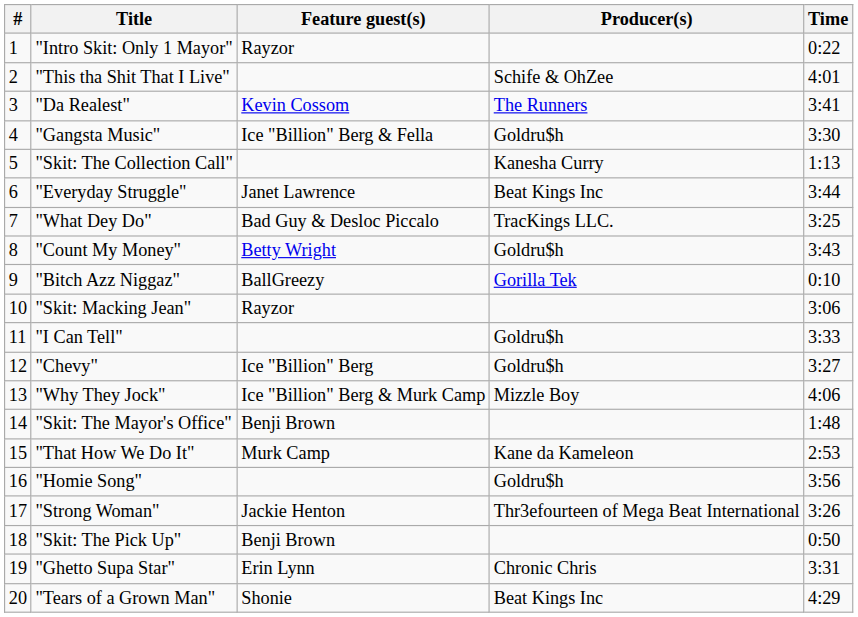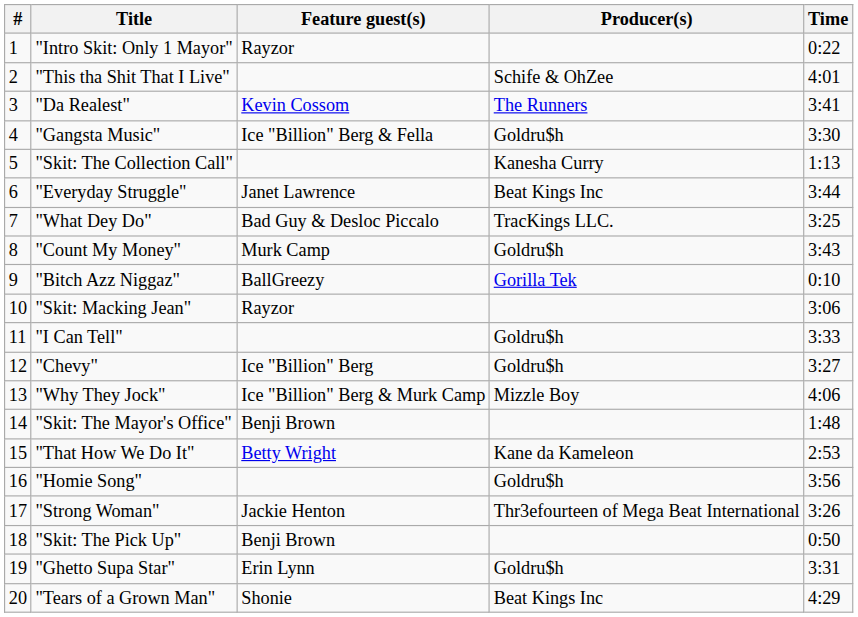 <table class="wikitable">
 <tr>
 <th style="text-align:center;">#</th>
 <th style="text-align:center;">Title</th>
 <th style="text-align:center;">Feature guest(s)</th>
 <th style="text-align:center;">Producer(s)</th>
 <th style="text-align:center;">Time</th>
 </tr>
 <tr>
 <td>1</td>
 <td>"Intro Skit: Only 1 Mayor"</td>
 <td>Rayzor</td>
 <td></td>
 <td>0:22</td>
 </tr>
 <tr>
 <td>2</td>
 <td>"This tha Shit That I Live"</td>
 <td></td>
 <td>Schife & OhZee</td>
 <td>4:01</td>
 </tr>
 <tr>
 <td>3</td>
 <td>"Da Realest"</td>
 <td><a href='#'>Kevin Cossom</a></td>
 <td><a href='#'>The Runners</a></td>
 <td>3:41</td>
 </tr>
 <tr>
 <td>4</td>
 <td>"Gangsta Music"</td>
 <td>Ice "Billion" Berg & Fella</td>
 <td>Goldru$h</td>
 <td>3:30</td>
 </tr>
 <tr>
 <td>5</td>
 <td>"Skit: The Collection Call"</td>
 <td></td>
 <td>Kanesha Curry</td>
 <td>1:13</td>
 </tr>
 <tr>
 <td>6</td>
 <td>"Everyday Struggle"</td>
 <td>Janet Lawrence</td>
 <td>Beat Kings Inc</td>
 <td>3:44</td>
 </tr>
 <tr>
 <td>7</td>
 <td>"What Dey Do"</td>
 <td>Bad Guy & Desloc Piccalo</td>
 <td>TracKings LLC.</td>
 <td>3:25</td>
 </tr>
 <tr>
 <td>8</td>
 <td>"Count My Money"</td>
-<td><a href='#'>Betty Wright</a></td>
+<td>Murk Camp</td>
 <td>Goldru$h</td>
 <td>3:43</td>
 </tr>
 <tr>
 <td>9</td>
 <td>"Bitch Azz Niggaz"</td>
 <td>BallGreezy</td>
 <td><a href='#'>Gorilla Tek</a></td>
 <td>0:10</td>
 </tr>
 <tr>
 <td>10</td>
 <td>"Skit: Macking Jean"</td>
 <td>Rayzor</td>
 <td></td>
 <td>3:06</td>
 </tr>
 <tr>
 <td>11</td>
 <td>"I Can Tell"</td>
 <td></td>
 <td>Goldru$h</td>
 <td>3:33</td>
 </tr>
 <tr>
 <td>12</td>
 <td>"Chevy"</td>
 <td>Ice "Billion" Berg</td>
 <td>Goldru$h</td>
 <td>3:27</td>
 </tr>
 <tr>
 <td>13</td>
 <td>"Why They Jock"</td>
 <td>Ice "Billion" Berg & Murk Camp</td>
 <td>Mizzle Boy</td>
 <td>4:06</td>
 </tr>
 <tr>
 <td>14</td>
 <td>"Skit: The Mayor's Office"</td>
 <td>Benji Brown</td>
 <td></td>
 <td>1:48</td>
 </tr>
 <tr>
 <td>15</td>
 <td>"That How We Do It"</td>
-<td>Murk Camp</td>
+<td><a href='#'>Betty Wright</a></td>
 <td>Kane da Kameleon</td>
 <td>2:53</td>
 </tr>
 <tr>
 <td>16</td>
 <td>"Homie Song"</td>
 <td></td>
 <td>Goldru$h</td>
 <td>3:56</td>
 </tr>
 <tr>
 <td>17</td>
 <td>"Strong Woman"</td>
 <td>Jackie Henton</td>
 <td>Thr3efourteen of Mega Beat International</td>
 <td>3:26</td>
 </tr>
 <tr>
 <td>18</td>
 <td>"Skit: The Pick Up"</td>
 <td>Benji Brown</td>
 <td></td>
 <td>0:50</td>
 </tr>
 <tr>
 <td>19</td>
 <td>"Ghetto Supa Star"</td>
 <td>Erin Lynn</td>
-<td>Chronic Chris</td>
+<td>Goldru$h</td>
 <td>3:31</td>
 </tr>
 <tr>
 <td>20</td>
 <td>"Tears of a Grown Man"</td>
 <td>Shonie</td>
 <td>Beat Kings Inc</td>
 <td>4:29</td>
 </tr>
 </table>
